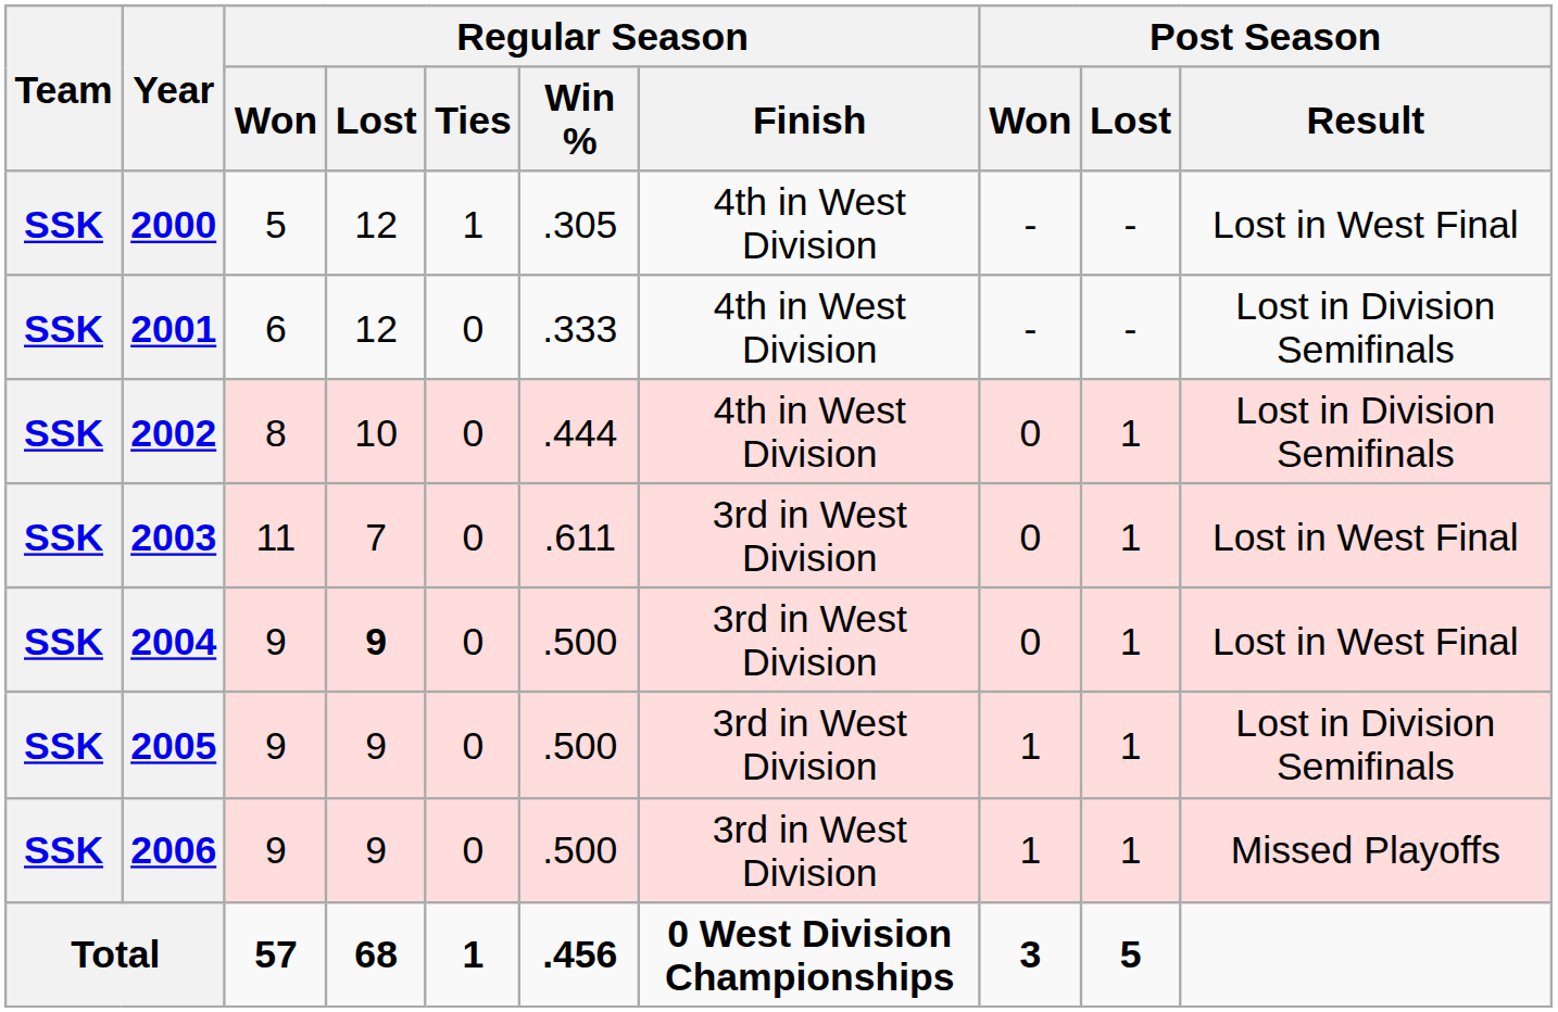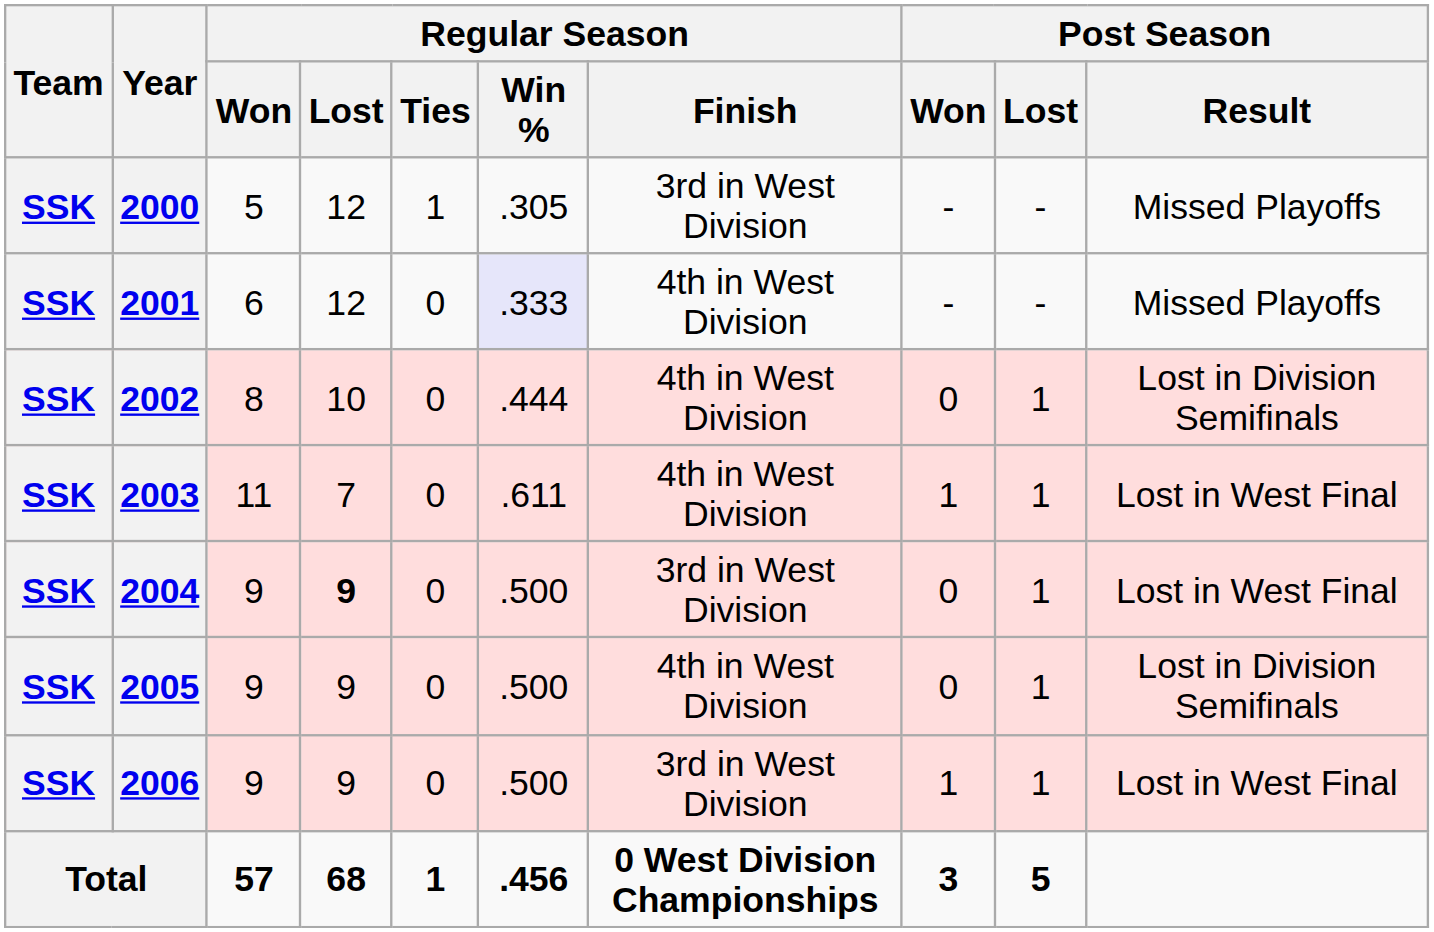 <table class="wikitable" style="font-size: 95%; text-align:center;">
 <tr>
 <th rowspan="2">Team</th>
 <th rowspan="2">Year</th>
 <th colspan="5">Regular Season</th>
 <th colspan="4">Post Season</th>
 </tr>
 <tr>
 <th>Won</th>
 <th>Lost</th>
 <th>Ties</th>
 <th>Win %</th>
 <th>Finish</th>
 <th>Won</th>
 <th>Lost</th>
 <th>Result</th>
 </tr>
 <tr>
 <th><a href='#'>SSK</a></th>
 <th><a href='#'>2000</a></th>
 <td>5</td>
 <td>12</td>
 <td>1</td>
 <td>.305</td>
-<td>4th in West Division</td>
+<td>3rd in West Division</td>
 <td>-</td>
 <td>-</td>
-<td>Lost in West Final</td>
+<td>Missed Playoffs</td>
 </tr>
 <tr>
 <th><a href='#'>SSK</a></th>
 <th><a href='#'>2001</a></th>
 <td>6</td>
 <td>12</td>
 <td>0</td>
-<td>.333</td>
+<td style="background: lavender;">.333</td>
 <td>4th in West Division</td>
 <td>-</td>
 <td>-</td>
-<td>Lost in Division Semifinals</td>
+<td>Missed Playoffs</td>
 </tr>
 <tr style="background:#fdd;">
 <th><a href='#'>SSK</a></th>
 <th><a href='#'>2002</a></th>
 <td>8</td>
 <td>10</td>
 <td>0</td>
 <td>.444</td>
 <td>4th in West Division</td>
 <td>0</td>
 <td>1</td>
 <td>Lost in Division Semifinals</td>
 </tr>
 <tr style="background:#fdd;">
 <th><a href='#'>SSK</a></th>
 <th><a href='#'>2003</a></th>
 <td>11</td>
 <td>7</td>
 <td>0</td>
 <td>.611</td>
-<td>3rd in West Division</td>
-<td>0</td>
+<td>4th in West Division</td>
+<td>1</td>
 <td>1</td>
 <td>Lost in West Final</td>
 </tr>
 <tr style="background:#fdd;">
 <th><a href='#'>SSK</a></th>
 <th><a href='#'>2004</a></th>
 <td>9</td>
 <td><strong>9</strong></td>
 <td>0</td>
 <td>.500</td>
 <td>3rd in West Division</td>
 <td>0</td>
 <td>1</td>
 <td>Lost in West Final</td>
 </tr>
 <tr style="background:#fdd;">
 <th><a href='#'>SSK</a></th>
 <th><a href='#'>2005</a></th>
 <td>9</td>
 <td>9</td>
 <td>0</td>
 <td>.500</td>
-<td>3rd in West Division</td>
-<td>1</td>
+<td>4th in West Division</td>
+<td>0</td>
 <td>1</td>
 <td>Lost in Division Semifinals</td>
 </tr>
 <tr style="background:#fdd;">
 <th><a href='#'>SSK</a></th>
 <th><a href='#'>2006</a></th>
 <td>9</td>
 <td>9</td>
 <td>0</td>
 <td>.500</td>
 <td>3rd in West Division</td>
 <td>1</td>
 <td>1</td>
-<td>Missed Playoffs</td>
+<td>Lost in West Final</td>
 </tr>
 <tr>
 <th colspan="2"><strong>Total</strong></th>
 <td><strong>57</strong></td>
 <td><strong>68</strong></td>
 <td><strong>1</strong></td>
 <td><strong>.456</strong></td>
 <td><strong>0 West Division<br>Championships</strong></td>
 <td><strong>3</strong></td>
 <td><strong>5</strong></td>
 <td></td>
 </tr>
 </table>
